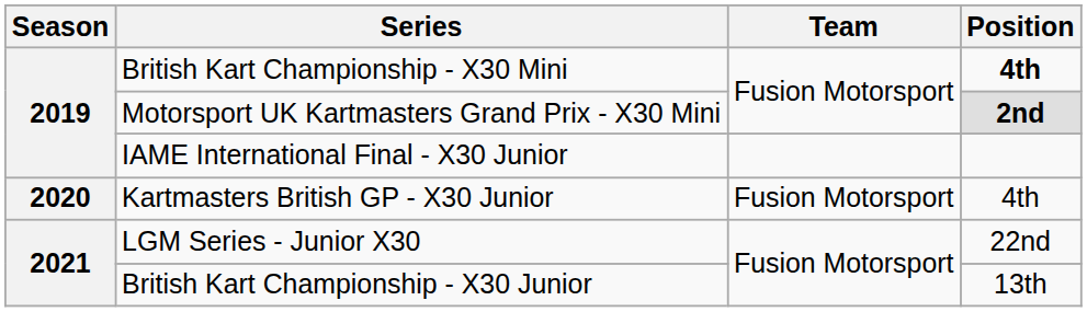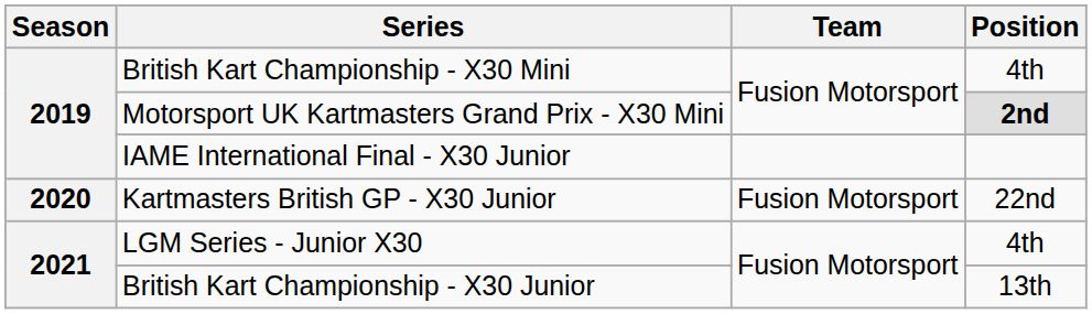 <table class="wikitable" style="font-size: 85%; text-align:center">
 <tr>
 <th>Season</th>
 <th>Series</th>
 <th>Team</th>
 <th>Position</th>
 </tr>
 <tr>
 <th rowspan="3">2019</th>
 <td align="left">British Kart Championship - X30 Mini</td>
 <td rowspan="2" align="left">Fusion Motorsport</td>
-<td><strong>4th</strong></td>
+<td>4th</td>
 </tr>
 <tr>
 <td align="left">Motorsport UK Kartmasters Grand Prix - X30 Mini</td>
 <td style="background:#DFDFDF"><strong>2nd</strong></td>
 </tr>
 <tr>
 <td align="left">IAME International Final - X30 Junior</td>
 <td align="left"></td>
 <td></td>
 </tr>
 <tr>
 <th>2020</th>
 <td align="left">Kartmasters British GP - X30 Junior</td>
 <td align="left">Fusion Motorsport</td>
-<td>4th</td>
+<td>22nd</td>
 </tr>
 <tr>
 <th rowspan="2">2021</th>
 <td align="left">LGM Series - Junior X30</td>
 <td rowspan="2" align="left">Fusion Motorsport</td>
-<td>22nd</td>
+<td>4th</td>
 </tr>
 <tr>
 <td align="left">British Kart Championship - X30 Junior</td>
 <td>13th</td>
 </tr>
 </table>
